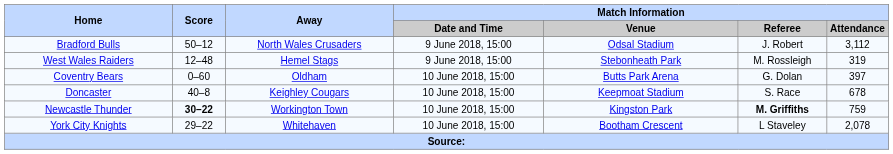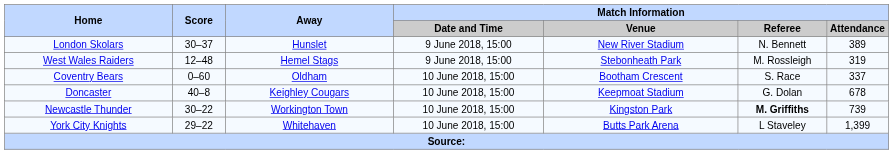 <table border=1 style="border-collapse:collapse; font-size:90%; text-align:center;" cellpadding=3 cellspacing=0 width=100%>
 <tr bgcolor=#C1D8FF>
 <th rowspan=2 width=19%>Home</th>
 <th rowspan=2 width=6%>Score</th>
 <th rowspan=2 width=19%>Away</th>
 <th colspan=4>Match Information</th>
 </tr>
 <tr bgcolor=#CCCCCC>
 <th width=17%>Date and Time</th>
 <th width=22%>Venue</th>
 <th width=10%>Referee</th>
 <th width=7%>Attendance</th>
 </tr>
 <tr bgcolor=#F5FAFF>
-<td> <a href='#'>Bradford Bulls</a></td>
-<td>50–12</td>
-<td> <a href='#'>North Wales Crusaders</a></td>
+<td> <a href='#'>London Skolars</a></td>
+<td>30–37</td>
+<td> <a href='#'>Hunslet</a></td>
 <td>9 June 2018, 15:00</td>
-<td><a href='#'>Odsal Stadium</a></td>
-<td>J. Robert</td>
-<td>3,112</td>
+<td><a href='#'>New River Stadium</a></td>
+<td>N. Bennett</td>
+<td>389</td>
 </tr>
 <tr bgcolor=#F5FAFF>
 <td> <a href='#'>West Wales Raiders</a></td>
 <td>12–48</td>
 <td> <a href='#'>Hemel Stags</a></td>
 <td>9 June 2018, 15:00</td>
 <td><a href='#'>Stebonheath Park</a></td>
 <td>M. Rossleigh</td>
 <td>319</td>
 </tr>
 <tr bgcolor=#F5FAFF>
 <td> <a href='#'>Coventry Bears</a></td>
 <td>0–60</td>
 <td> <a href='#'>Oldham</a></td>
 <td>10 June 2018, 15:00</td>
-<td><a href='#'>Butts Park Arena</a></td>
-<td>G. Dolan</td>
-<td>397</td>
+<td><a href='#'>Bootham Crescent</a></td>
+<td>S. Race</td>
+<td>337</td>
 </tr>
 <tr bgcolor=#F5FAFF>
 <td> <a href='#'>Doncaster</a></td>
 <td>40–8</td>
 <td> <a href='#'>Keighley Cougars</a></td>
 <td>10 June 2018, 15:00</td>
 <td><a href='#'>Keepmoat Stadium</a></td>
-<td>S. Race</td>
+<td>G. Dolan</td>
 <td>678</td>
 </tr>
 <tr bgcolor=#F5FAFF>
 <td> <a href='#'>Newcastle Thunder</a></td>
-<td><strong>30–22</strong></td>
+<td>30–22</td>
 <td> <a href='#'>Workington Town</a></td>
 <td>10 June 2018, 15:00</td>
 <td><a href='#'>Kingston Park</a></td>
 <td><strong>M. Griffiths</strong></td>
-<td>759</td>
+<td>739</td>
 </tr>
 <tr bgcolor=#F5FAFF>
 <td> <a href='#'>York City Knights</a></td>
 <td>29–22</td>
 <td> <a href='#'>Whitehaven</a></td>
 <td>10 June 2018, 15:00</td>
-<td><a href='#'>Bootham Crescent</a></td>
+<td><a href='#'>Butts Park Arena</a></td>
 <td>L Staveley</td>
-<td>2,078</td>
+<td>1,399</td>
 </tr>
 <tr bgcolor=#C1D8FF>
 <th colspan=7>Source:</th>
 </tr>
 </table>
